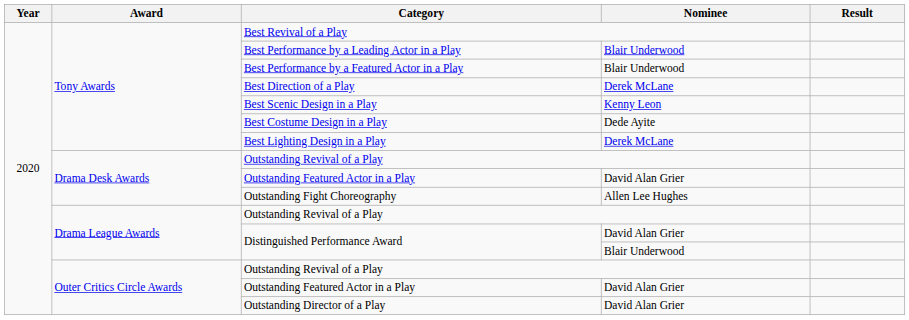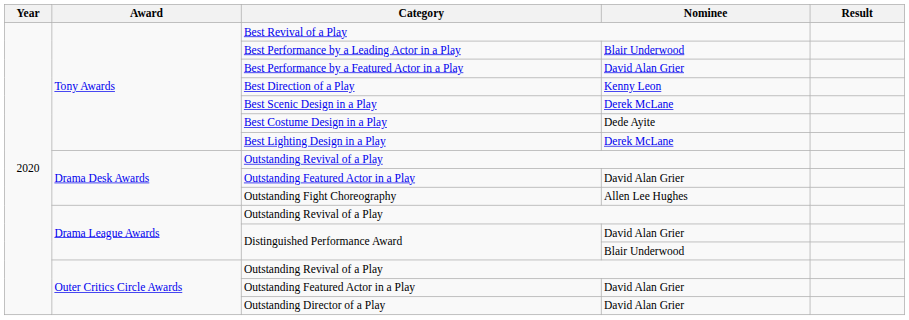 <table class="wikitable sortable" style="width: 99%;">
 <tr>
 <th scope="col" style="width:5%;">Year</th>
 <th scope="col" style="width:20%;">Award</th>
 <th scope="col" style="width:38%;">Category</th>
 <th scope="col" style="width:22%;">Nominee</th>
 <th scope="col" style="width:10%;">Result</th>
 </tr>
 <tr>
 <td rowspan="16" align="center">2020</td>
 <td rowspan="7"><a href='#'>Tony Awards</a></td>
 <td colspan="2"><a href='#'>Best Revival of a Play</a></td>
 <td></td>
 </tr>
 <tr>
 <td><a href='#'>Best Performance by a Leading Actor in a Play</a></td>
 <td><a href='#'>Blair Underwood</a></td>
 <td></td>
 </tr>
 <tr>
 <td><a href='#'>Best Performance by a Featured Actor in a Play</a></td>
-<td>Blair Underwood</td>
+<td><a href='#'>David Alan Grier</a></td>
 <td></td>
 </tr>
 <tr>
 <td><a href='#'>Best Direction of a Play</a></td>
-<td><a href='#'>Derek McLane</a></td>
+<td><a href='#'>Kenny Leon</a></td>
 <td></td>
 </tr>
 <tr>
 <td><a href='#'>Best Scenic Design in a Play</a></td>
-<td><a href='#'>Kenny Leon</a></td>
+<td><a href='#'>Derek McLane</a></td>
 <td></td>
 </tr>
 <tr>
 <td><a href='#'>Best Costume Design in a Play</a></td>
 <td>Dede Ayite</td>
 <td></td>
 </tr>
 <tr>
 <td><a href='#'>Best Lighting Design in a Play</a></td>
 <td><a href='#'>Derek McLane</a></td>
 <td></td>
 </tr>
 <tr>
 <td rowspan="3"><a href='#'>Drama Desk Awards</a></td>
 <td colspan="2"><a href='#'>Outstanding Revival of a Play</a></td>
 <td></td>
 </tr>
 <tr>
 <td><a href='#'>Outstanding Featured Actor in a Play</a></td>
 <td>David Alan Grier</td>
 <td></td>
 </tr>
 <tr>
 <td>Outstanding Fight Choreography</td>
 <td>Allen Lee Hughes</td>
 <td></td>
 </tr>
 <tr>
 <td rowspan="3"><a href='#'>Drama League Awards</a></td>
 <td colspan="2">Outstanding Revival of a Play</td>
 <td></td>
 </tr>
 <tr>
 <td rowspan="2">Distinguished Performance Award</td>
 <td>David Alan Grier</td>
 <td></td>
 </tr>
 <tr>
 <td>Blair Underwood</td>
 <td></td>
 </tr>
 <tr>
 <td rowspan="3"><a href='#'>Outer Critics Circle Awards</a></td>
 <td colspan="2">Outstanding Revival of a Play</td>
 <td></td>
 </tr>
 <tr>
 <td>Outstanding Featured Actor in a Play</td>
 <td>David Alan Grier</td>
 <td></td>
 </tr>
 <tr>
 <td>Outstanding Director of a Play</td>
 <td>David Alan Grier</td>
 <td></td>
 </tr>
 </table>
